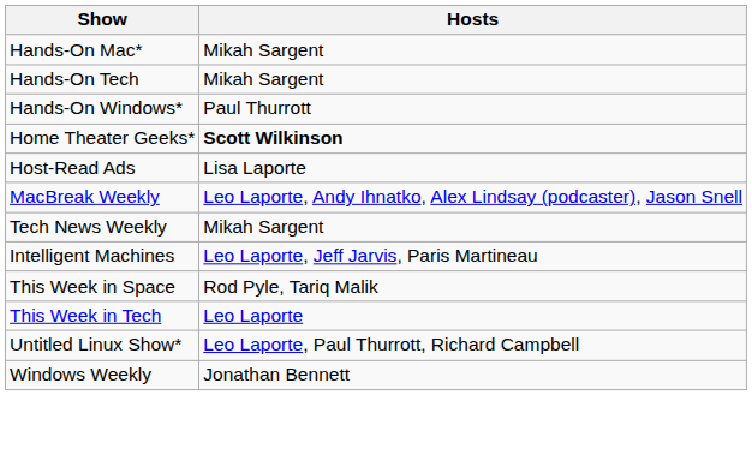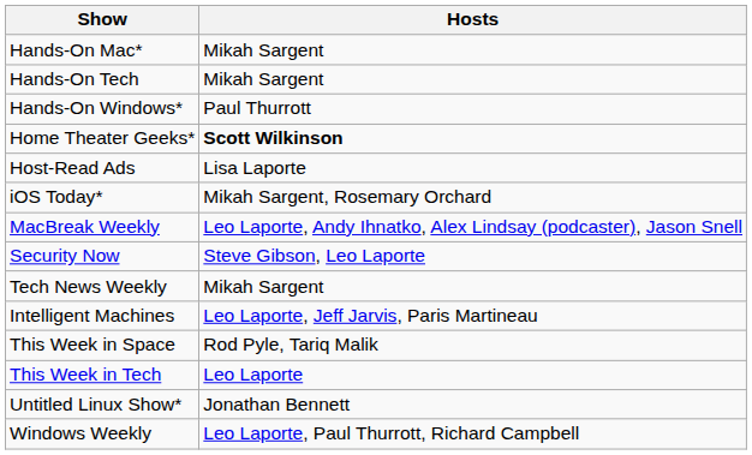 <table class="wikitable">
 <tr>
 <th>Show</th>
 <th>Hosts</th>
 </tr>
 <tr>
 <td>Hands-On Mac*</td>
 <td>Mikah Sargent</td>
 </tr>
 <tr>
 <td>Hands-On Tech</td>
 <td>Mikah Sargent</td>
 </tr>
 <tr>
 <td>Hands-On Windows*</td>
 <td>Paul Thurrott</td>
 </tr>
 <tr>
 <td>Home Theater Geeks*</td>
 <td><strong>Scott Wilkinson</strong></td>
 </tr>
 <tr>
 <td>Host-Read Ads</td>
 <td>Lisa Laporte</td>
 </tr>
 <tr>
+<td>iOS Today*</td>
+<td>Mikah Sargent, Rosemary Orchard</td>
+</tr>
+<tr>
 <td><a href='#'>MacBreak Weekly</a></td>
 <td><a href='#'>Leo Laporte</a>, <a href='#'>Andy Ihnatko</a>, <a href='#'>Alex Lindsay (podcaster)</a>, <a href='#'>Jason Snell</a></td>
+</tr>
+<tr>
+<td><a href='#'>Security Now</a></td>
+<td><a href='#'>Steve Gibson</a>, <a href='#'>Leo Laporte</a></td>
 </tr>
 <tr>
 <td>Tech News Weekly</td>
 <td>Mikah Sargent</td>
 </tr>
 <tr>
 <td>Intelligent Machines</td>
 <td><a href='#'>Leo Laporte</a>, <a href='#'>Jeff Jarvis</a>, Paris Martineau</td>
 </tr>
 <tr>
 <td>This Week in Space</td>
 <td>Rod Pyle, Tariq Malik</td>
 </tr>
 <tr>
 <td><a href='#'>This Week in Tech</a></td>
 <td><a href='#'>Leo Laporte</a></td>
 </tr>
 <tr>
 <td>Untitled Linux Show*</td>
-<td><a href='#'>Leo Laporte</a>, Paul Thurrott, Richard Campbell</td>
+<td>Jonathan Bennett</td>
 </tr>
 <tr>
 <td>Windows Weekly</td>
-<td>Jonathan Bennett</td>
+<td><a href='#'>Leo Laporte</a>, Paul Thurrott, Richard Campbell</td>
 </tr>
 </table>
